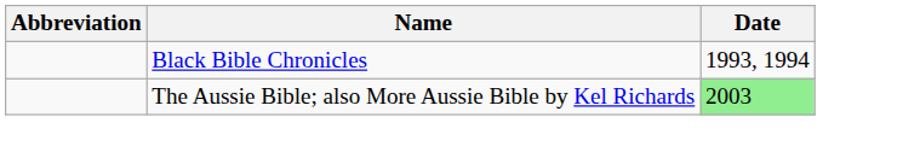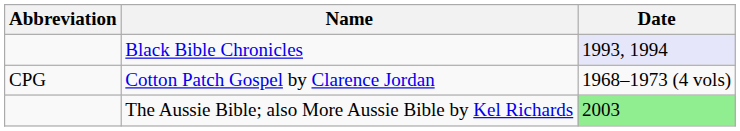 <table class="sortable wikitable">
 <tr>
 <th>Abbreviation</th>
 <th>Name</th>
 <th>Date</th>
 </tr>
 <tr>
 <td></td>
 <td><a href='#'>Black Bible Chronicles</a></td>
-<td>1993, 1994</td>
+<td style="background: lavender;">1993, 1994</td>
+</tr>
+<tr>
+<td>CPG</td>
+<td><a href='#'>Cotton Patch Gospel</a> by <a href='#'>Clarence Jordan</a></td>
+<td>1968–1973 (4 vols)</td>
 </tr>
 <tr>
 <td></td>
 <td>The Aussie Bible; also More Aussie Bible by <a href='#'>Kel Richards</a></td>
 <td style="background: lightgreen;">2003</td>
 </tr>
 </table>
